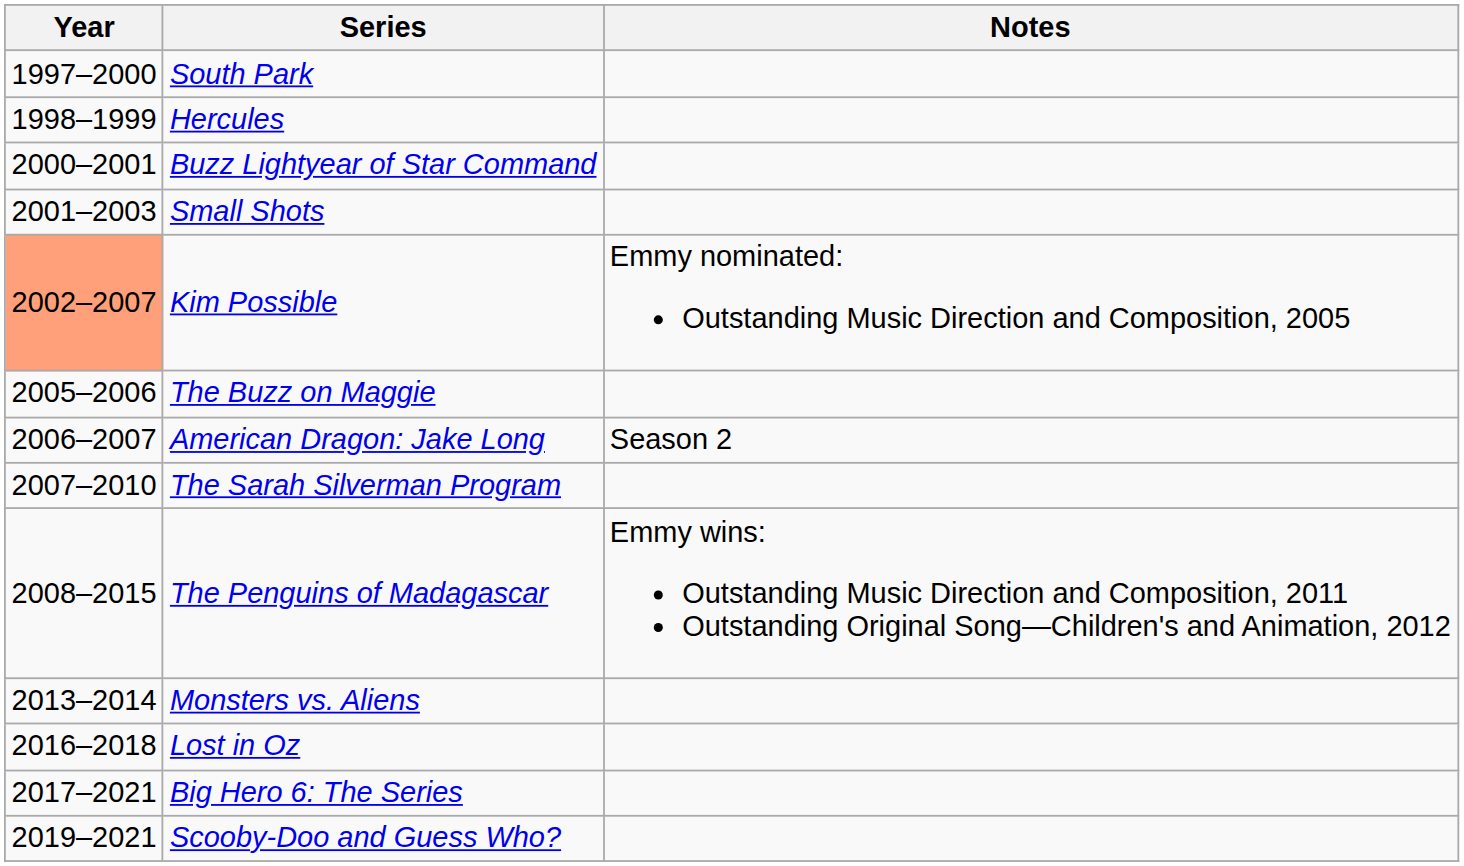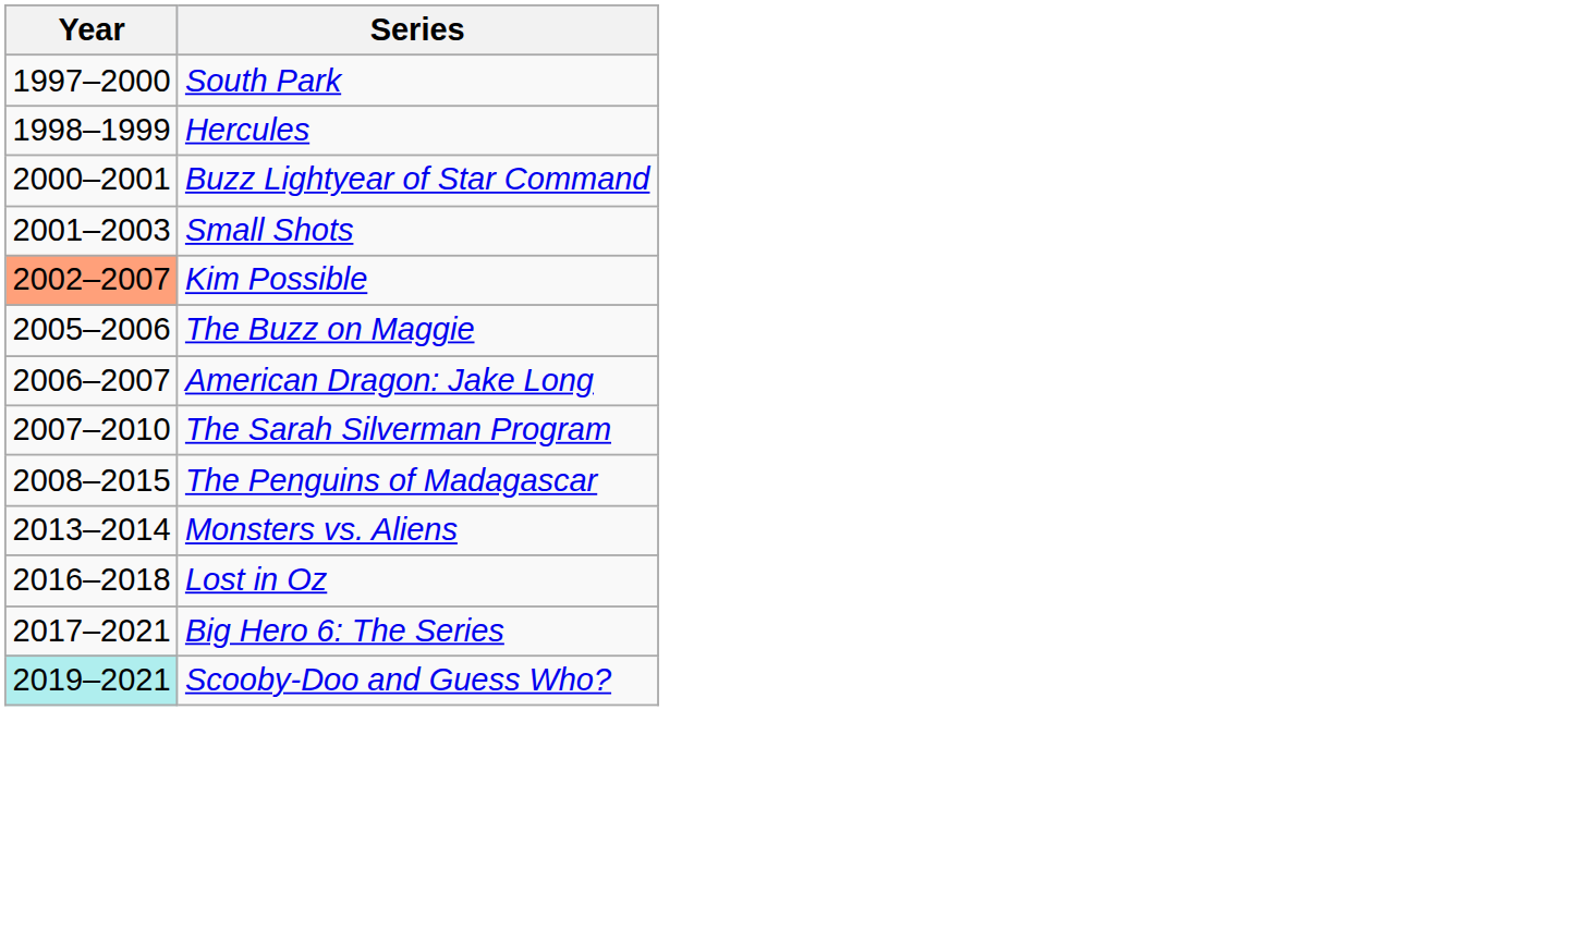 <table class="wikitable">
 <tr style="background:#b0c4de; text-align:center;">
 <th>Year</th>
 <th>Series</th>
-<th>Notes</th>
 </tr>
 <tr>
 <td>1997–2000</td>
 <td><em><a href='#'>South Park</a></em></td>
-<td></td>
 </tr>
 <tr>
 <td>1998–1999</td>
 <td><em><a href='#'>Hercules</a></em></td>
-<td></td>
 </tr>
 <tr>
 <td>2000–2001</td>
 <td><em><a href='#'>Buzz Lightyear of Star Command</a></em></td>
-<td></td>
 </tr>
 <tr>
 <td>2001–2003</td>
 <td><em><a href='#'>Small Shots</a></em></td>
-<td></td>
 </tr>
 <tr>
 <td style="background: lightsalmon;">2002–2007</td>
 <td><em><a href='#'>Kim Possible</a></em></td>
-<td>Emmy nominated:<br><ul><li>Outstanding Music Direction and Composition, 2005</li></ul></td>
 </tr>
 <tr>
 <td>2005–2006</td>
 <td><em><a href='#'>The Buzz on Maggie</a></em></td>
-<td></td>
 </tr>
 <tr>
 <td>2006–2007</td>
 <td><em><a href='#'>American Dragon: Jake Long</a></em></td>
-<td>Season 2</td>
 </tr>
 <tr>
 <td>2007–2010</td>
 <td><em><a href='#'>The Sarah Silverman Program</a></em></td>
-<td></td>
 </tr>
 <tr>
 <td>2008–2015</td>
 <td><em><a href='#'>The Penguins of Madagascar</a></em></td>
-<td>Emmy wins:<br><ul><li>Outstanding Music Direction and Composition, 2011</li><li>Outstanding Original Song—Children's and Animation, 2012</li></ul></td>
 </tr>
 <tr>
 <td>2013–2014</td>
 <td><em><a href='#'>Monsters vs. Aliens</a></em></td>
-<td></td>
 </tr>
 <tr>
 <td>2016–2018</td>
 <td><em><a href='#'>Lost in Oz</a></em></td>
-<td></td>
 </tr>
 <tr>
 <td>2017–2021</td>
 <td><em><a href='#'>Big Hero 6: The Series</a></em></td>
-<td></td>
 </tr>
 <tr>
-<td>2019–2021</td>
+<td style="background: paleturquoise;">2019–2021</td>
 <td><em><a href='#'>Scooby-Doo and Guess Who?</a></em></td>
-<td></td>
 </tr>
 </table>
